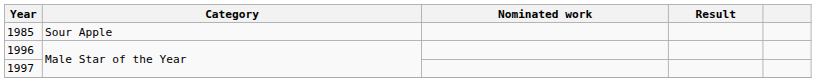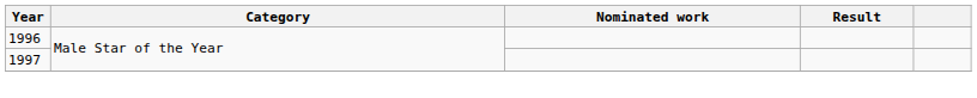 <table class=wikitable class="wikitable sortable">
 <tr>
 <th width=4%>Year</th>
 <th width=40%>Category</th>
 <th width=26%>Nominated work</th>
 <th width=10%>Result</th>
 <th width=5%></th>
-</tr>
-<tr>
-<td>1985</td>
-<td>Sour Apple</td>
-<td></td>
-<td></td>
-<td></td>
 </tr>
 <tr>
 <td>1996</td>
 <td rowspan="2">Male Star of the Year</td>
 <td></td>
 <td></td>
 <td></td>
 </tr>
 <tr>
 <td>1997</td>
 <td></td>
 <td></td>
 <td></td>
 </tr>
 <tr>
 </tr>
 </table>
